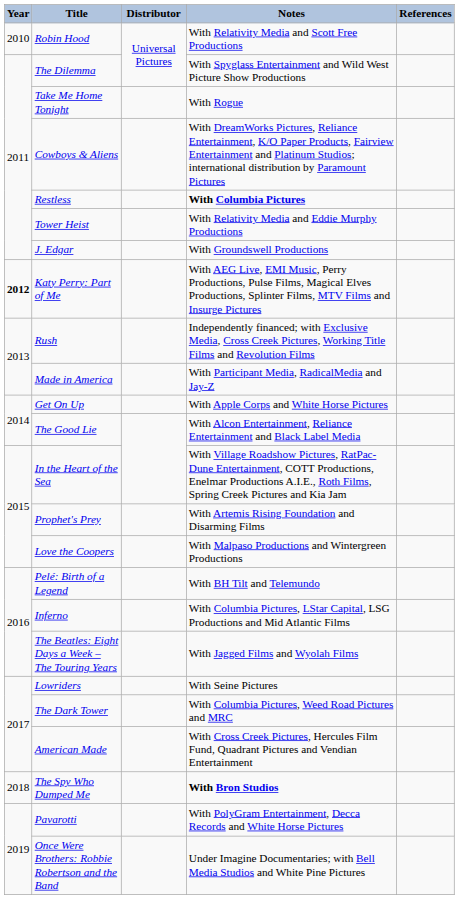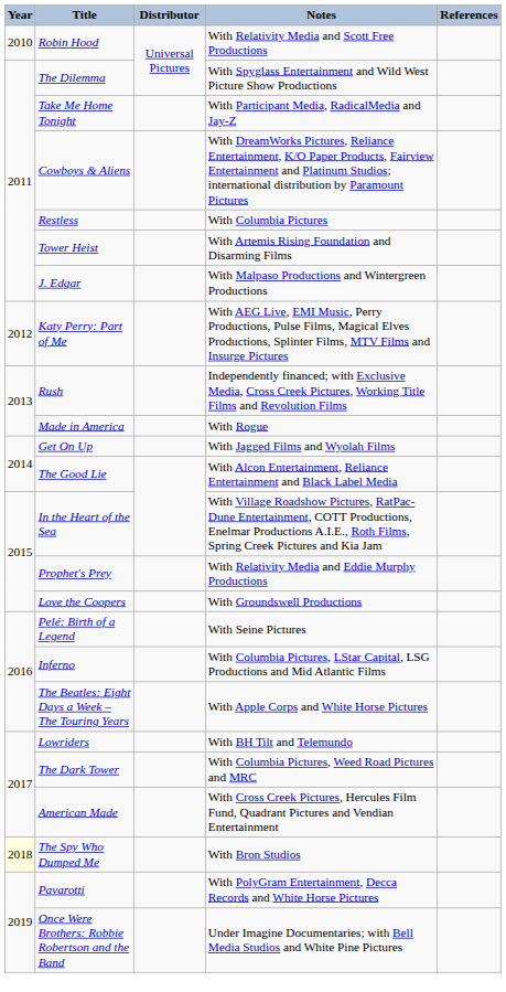 <table class="wikitable" style="font-size:95%;">
 <tr style="text-align:left;">
 <th style="background:#B0C4DE;">Year</th>
 <th style="background:#B0C4DE;">Title</th>
 <th style="background:#B0C4DE;">Distributor</th>
 <th style="background:#B0C4DE;">Notes</th>
 <th style="background:#B0C4DE;">References</th>
 </tr>
 <tr>
 <td>2010</td>
 <td><em><a href='#'>Robin Hood</a></em></td>
 <td rowspan="2" style="text-align:center;"><a href='#'>Universal Pictures</a></td>
 <td>With <a href='#'>Relativity Media</a> and <a href='#'>Scott Free Productions</a></td>
 <td></td>
 </tr>
 <tr>
 <td rowspan="6">2011</td>
 <td><em><a href='#'>The Dilemma</a></em></td>
 <td>With <a href='#'>Spyglass Entertainment</a> and Wild West Picture Show Productions</td>
 <td></td>
 </tr>
 <tr>
 <td><em><a href='#'>Take Me Home Tonight</a></em></td>
 <td></td>
-<td>With <a href='#'>Rogue</a></td>
+<td>With <a href='#'>Participant Media</a>, <a href='#'>RadicalMedia</a> and <a href='#'>Jay-Z</a></td>
 <td></td>
 </tr>
 <tr>
 <td><em><a href='#'>Cowboys & Aliens</a></em></td>
 <td></td>
 <td>With <a href='#'>DreamWorks Pictures</a>, <a href='#'>Reliance Entertainment</a>, <a href='#'>K/O Paper Products</a>, <a href='#'>Fairview Entertainment</a> and <a href='#'>Platinum Studios</a>; international distribution by <a href='#'>Paramount Pictures</a></td>
 <td></td>
 </tr>
 <tr>
 <td><em><a href='#'>Restless</a></em></td>
 <td></td>
-<td><strong>With <a href='#'>Columbia Pictures</a></strong></td>
+<td>With <a href='#'>Columbia Pictures</a></td>
 <td></td>
 </tr>
 <tr>
 <td><em><a href='#'>Tower Heist</a></em></td>
 <td></td>
-<td>With <a href='#'>Relativity Media</a> and <a href='#'>Eddie Murphy Productions</a></td>
+<td>With <a href='#'>Artemis Rising Foundation</a> and Disarming Films</td>
 <td></td>
 </tr>
 <tr>
 <td><em><a href='#'>J. Edgar</a></em></td>
 <td></td>
-<td>With <a href='#'>Groundswell Productions</a></td>
+<td>With <a href='#'>Malpaso Productions</a> and Wintergreen Productions</td>
 <td></td>
 </tr>
 <tr>
-<td><strong>2012</strong></td>
+<td>2012</td>
 <td><em><a href='#'>Katy Perry: Part of Me</a></em></td>
 <td></td>
 <td>With <a href='#'>AEG Live</a>, <a href='#'>EMI Music</a>, Perry Productions, Pulse Films, Magical Elves Productions, Splinter Films, <a href='#'>MTV Films</a> and <a href='#'>Insurge Pictures</a></td>
 <td></td>
 </tr>
 <tr>
 <td rowspan="2">2013</td>
 <td><em><a href='#'>Rush</a></em></td>
 <td></td>
 <td>Independently financed; with <a href='#'>Exclusive Media</a>, <a href='#'>Cross Creek Pictures</a>, <a href='#'>Working Title Films</a> and <a href='#'>Revolution Films</a></td>
 <td></td>
 </tr>
 <tr>
 <td><em><a href='#'>Made in America</a></em></td>
 <td></td>
-<td>With <a href='#'>Participant Media</a>, <a href='#'>RadicalMedia</a> and <a href='#'>Jay-Z</a></td>
+<td>With <a href='#'>Rogue</a></td>
 <td></td>
 </tr>
 <tr>
 <td rowspan="2">2014</td>
 <td><em><a href='#'>Get On Up</a></em></td>
 <td></td>
-<td>With <a href='#'>Apple Corps</a> and <a href='#'>White Horse Pictures</a></td>
+<td>With <a href='#'>Jagged Films</a> and <a href='#'>Wyolah Films</a></td>
 <td></td>
 </tr>
 <tr>
 <td><em><a href='#'>The Good Lie</a></em></td>
 <td rowspan="2"></td>
 <td>With <a href='#'>Alcon Entertainment</a>, <a href='#'>Reliance Entertainment</a> and <a href='#'>Black Label Media</a></td>
 <td></td>
 </tr>
 <tr>
 <td rowspan="3">2015</td>
 <td><em><a href='#'>In the Heart of the Sea</a></em></td>
 <td>With <a href='#'>Village Roadshow Pictures</a>, <a href='#'>RatPac-Dune Entertainment</a>, COTT Productions, Enelmar Productions A.I.E., <a href='#'>Roth Films</a>, Spring Creek Pictures and Kia Jam</td>
 <td></td>
 </tr>
 <tr>
 <td><em><a href='#'>Prophet's Prey</a></em></td>
 <td></td>
-<td>With <a href='#'>Artemis Rising Foundation</a> and Disarming Films</td>
+<td>With <a href='#'>Relativity Media</a> and <a href='#'>Eddie Murphy Productions</a></td>
 <td></td>
 </tr>
 <tr>
 <td><em><a href='#'>Love the Coopers</a></em></td>
 <td></td>
-<td>With <a href='#'>Malpaso Productions</a> and Wintergreen Productions</td>
+<td>With <a href='#'>Groundswell Productions</a></td>
 <td></td>
 </tr>
 <tr>
 <td rowspan="3">2016</td>
 <td><em><a href='#'>Pelé: Birth of a Legend</a></em></td>
 <td></td>
-<td>With <a href='#'>BH Tilt</a> and <a href='#'>Telemundo</a></td>
+<td>With Seine Pictures</td>
 <td></td>
 </tr>
 <tr>
 <td><em><a href='#'>Inferno</a></em></td>
 <td></td>
 <td>With <a href='#'>Columbia Pictures</a>, <a href='#'>LStar Capital</a>, LSG Productions and Mid Atlantic Films</td>
 <td></td>
 </tr>
 <tr>
 <td><em><a href='#'>The Beatles: Eight Days a Week – The Touring Years</a></em></td>
 <td></td>
-<td>With <a href='#'>Jagged Films</a> and <a href='#'>Wyolah Films</a></td>
+<td>With <a href='#'>Apple Corps</a> and <a href='#'>White Horse Pictures</a></td>
 <td></td>
 </tr>
 <tr>
 <td rowspan="3">2017</td>
 <td><em><a href='#'>Lowriders</a></em></td>
 <td></td>
-<td>With Seine Pictures</td>
+<td>With <a href='#'>BH Tilt</a> and <a href='#'>Telemundo</a></td>
 <td></td>
 </tr>
 <tr>
 <td><em><a href='#'>The Dark Tower</a></em></td>
 <td></td>
 <td>With <a href='#'>Columbia Pictures</a>, <a href='#'>Weed Road Pictures</a> and <a href='#'>MRC</a></td>
 <td></td>
 </tr>
 <tr>
 <td><em><a href='#'>American Made</a></em></td>
 <td></td>
 <td>With <a href='#'>Cross Creek Pictures</a>, Hercules Film Fund, Quadrant Pictures and Vendian Entertainment</td>
 <td></td>
 </tr>
 <tr>
-<td>2018</td>
+<td style="background: lightyellow;">2018</td>
 <td><em><a href='#'>The Spy Who Dumped Me</a></em></td>
 <td></td>
-<td><strong>With <a href='#'>Bron Studios</a></strong></td>
+<td>With <a href='#'>Bron Studios</a></td>
 <td></td>
 </tr>
 <tr>
 <td rowspan="2">2019</td>
 <td><em><a href='#'>Pavarotti</a></em></td>
 <td></td>
 <td>With <a href='#'>PolyGram Entertainment</a>, <a href='#'>Decca Records</a> and <a href='#'>White Horse Pictures</a></td>
 <td></td>
 </tr>
 <tr>
 <td><em><a href='#'>Once Were Brothers: Robbie Robertson and the Band</a></em></td>
 <td></td>
 <td>Under Imagine Documentaries; with <a href='#'>Bell Media Studios</a> and White Pine Pictures</td>
 <td></td>
 </tr>
 </table>
